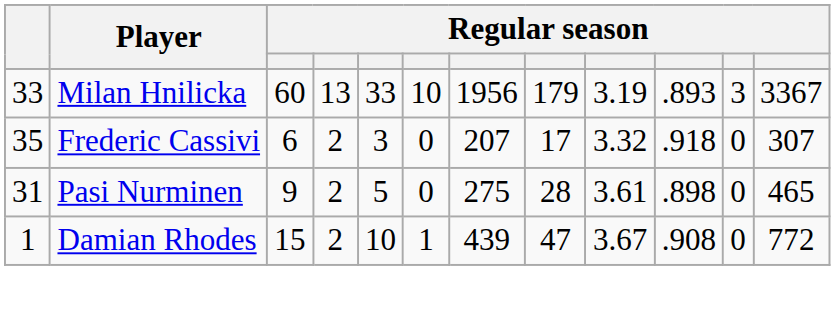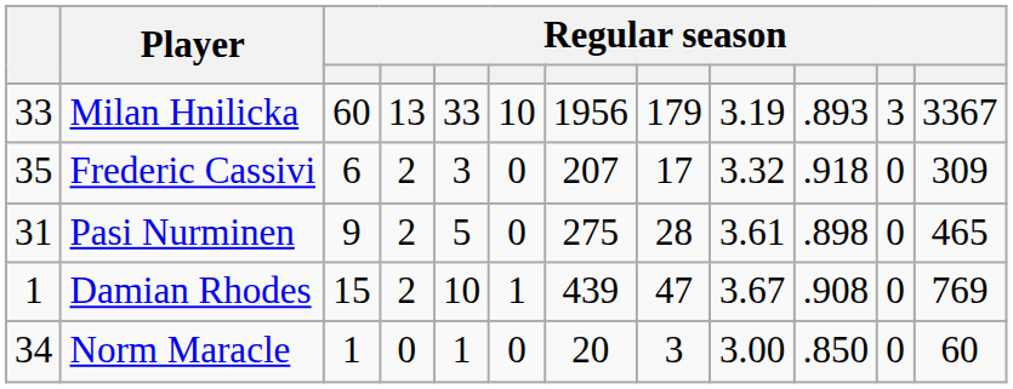 <table class="wikitable plainrowheaders" style="text-align:center;">
 <tr>
 <th scope="col" rowspan="2"></th>
 <th scope="col" rowspan="2">Player</th>
 <th scope=colgroup colspan=10>Regular season</th>
 </tr>
 <tr>
 <th scope="col"></th>
 <th scope="col"></th>
 <th scope="col"></th>
 <th scope="col"></th>
 <th scope="col"></th>
 <th scope="col"></th>
 <th scope="col"></th>
 <th scope="col"></th>
 <th scope="col"></th>
 <th scope="col"></th>
 </tr>
 <tr>
 <td scope="row">33</td>
 <td align="left"><a href='#'>Milan Hnilicka</a></td>
 <td>60</td>
 <td>13</td>
 <td>33</td>
 <td>10</td>
 <td>1956</td>
 <td>179</td>
 <td>3.19</td>
 <td>.893</td>
 <td>3</td>
 <td>3367</td>
 </tr>
 <tr>
 <td scope="row">35</td>
 <td align="left"><a href='#'>Frederic Cassivi</a></td>
 <td>6</td>
 <td>2</td>
 <td>3</td>
 <td>0</td>
 <td>207</td>
 <td>17</td>
 <td>3.32</td>
 <td>.918</td>
 <td>0</td>
-<td>307</td>
+<td>309</td>
 </tr>
 <tr>
 <td scope="row">31</td>
 <td align="left"><a href='#'>Pasi Nurminen</a></td>
 <td>9</td>
 <td>2</td>
 <td>5</td>
 <td>0</td>
 <td>275</td>
 <td>28</td>
 <td>3.61</td>
 <td>.898</td>
 <td>0</td>
 <td>465</td>
 </tr>
 <tr>
 <td scope="row">1</td>
 <td align="left"><a href='#'>Damian Rhodes</a></td>
 <td>15</td>
 <td>2</td>
 <td>10</td>
 <td>1</td>
 <td>439</td>
 <td>47</td>
 <td>3.67</td>
 <td>.908</td>
 <td>0</td>
-<td>772</td>
+<td>769</td>
+</tr>
+<tr>
+<td scope="row">34</td>
+<td align="left"><a href='#'>Norm Maracle</a></td>
+<td>1</td>
+<td>0</td>
+<td>1</td>
+<td>0</td>
+<td>20</td>
+<td>3</td>
+<td>3.00</td>
+<td>.850</td>
+<td>0</td>
+<td>60</td>
 </tr>
 </table>
